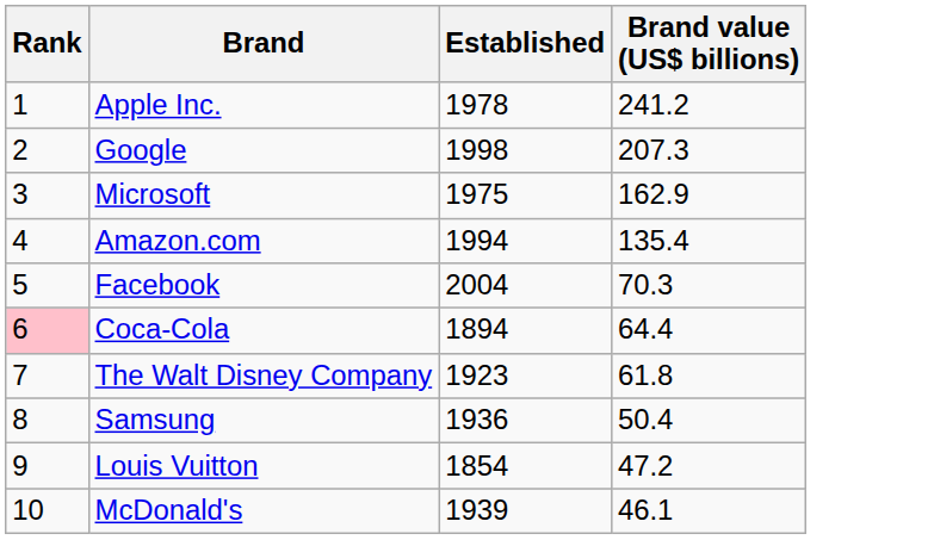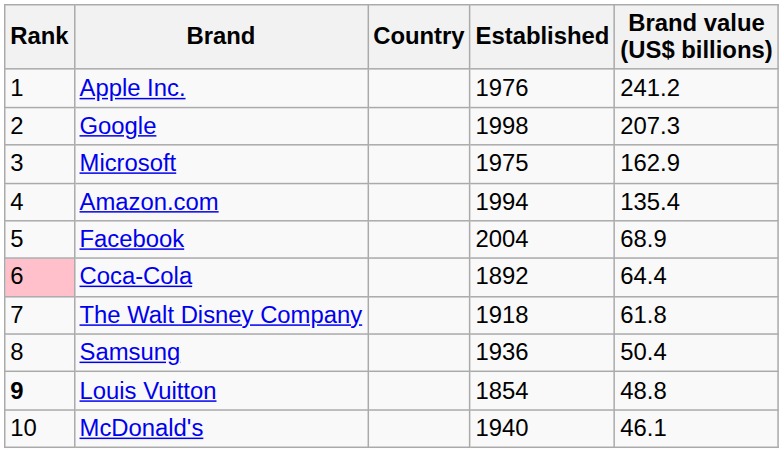 <table class="wikitable sortable">
 <tr>
 <th>Rank</th>
 <th>Brand</th>
+<th>Country</th>
 <th>Established</th>
 <th>Brand value<br>(US$ billions)</th>
 </tr>
 <tr>
 <td>1</td>
 <td><a href='#'>Apple Inc.</a></td>
-<td>1978</td>
+<td></td>
+<td>1976</td>
 <td>241.2</td>
 </tr>
 <tr>
 <td>2</td>
 <td><a href='#'>Google</a></td>
+<td></td>
 <td>1998</td>
 <td>207.3</td>
 </tr>
 <tr>
 <td>3</td>
 <td><a href='#'>Microsoft</a></td>
+<td></td>
 <td>1975</td>
 <td>162.9</td>
 </tr>
 <tr>
 <td>4</td>
 <td><a href='#'>Amazon.com</a></td>
+<td></td>
 <td>1994</td>
 <td>135.4</td>
 </tr>
 <tr>
 <td>5</td>
 <td><a href='#'>Facebook</a></td>
+<td></td>
 <td>2004</td>
-<td>70.3</td>
+<td>68.9</td>
 </tr>
 <tr>
 <td style="background: pink;">6</td>
 <td><a href='#'>Coca-Cola</a></td>
-<td>1894</td>
+<td></td>
+<td>1892</td>
 <td>64.4</td>
 </tr>
 <tr>
 <td>7</td>
 <td><a href='#'>The Walt Disney Company</a></td>
-<td>1923</td>
+<td></td>
+<td>1918</td>
 <td>61.8</td>
 </tr>
 <tr>
 <td>8</td>
 <td><a href='#'>Samsung</a></td>
+<td></td>
 <td>1936</td>
 <td>50.4</td>
 </tr>
 <tr>
-<td>9</td>
+<td><strong>9</strong></td>
 <td><a href='#'>Louis Vuitton</a></td>
+<td></td>
 <td>1854</td>
-<td>47.2</td>
+<td>48.8</td>
 </tr>
 <tr>
 <td>10</td>
 <td><a href='#'>McDonald's</a></td>
-<td>1939</td>
+<td></td>
+<td>1940</td>
 <td>46.1</td>
 </tr>
 </table>
